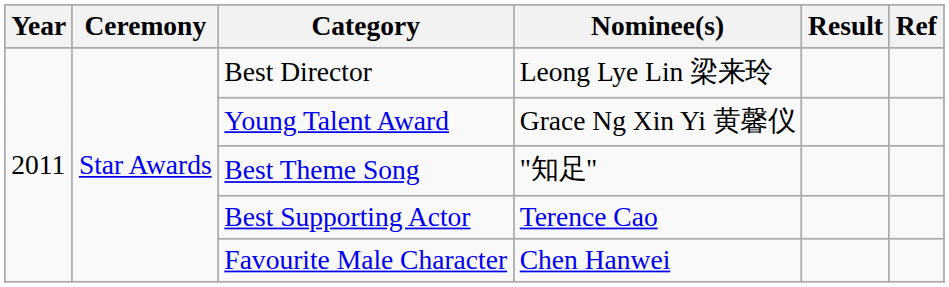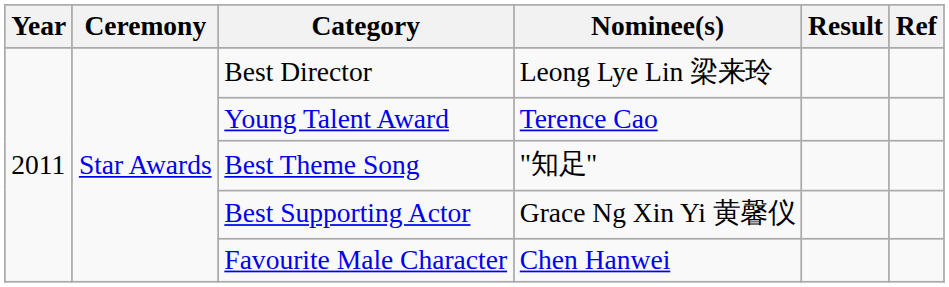 <table class="wikitable sortable">
 <tr>
 <th>Year</th>
 <th>Ceremony</th>
 <th>Category</th>
 <th>Nominee(s)</th>
 <th>Result</th>
 <th>Ref</th>
 </tr>
 <tr>
 <td rowspan="5">2011</td>
 <td rowspan="5"><a href='#'>Star Awards</a></td>
 <td>Best Director</td>
 <td>Leong Lye Lin 梁来玲</td>
 <td></td>
 <td></td>
 </tr>
 <tr>
 <td><a href='#'>Young Talent Award</a></td>
-<td>Grace Ng Xin Yi 黄馨仪</td>
+<td><a href='#'>Terence Cao</a></td>
 <td></td>
 <td></td>
 </tr>
 <tr>
 <td><a href='#'>Best Theme Song</a></td>
 <td>"知足"</td>
 <td></td>
 <td></td>
 </tr>
 <tr>
 <td><a href='#'>Best Supporting Actor</a></td>
-<td><a href='#'>Terence Cao</a></td>
+<td>Grace Ng Xin Yi 黄馨仪</td>
 <td></td>
 <td></td>
 </tr>
 <tr>
 <td><a href='#'>Favourite Male Character</a></td>
 <td><a href='#'>Chen Hanwei</a></td>
 <td></td>
 <td></td>
 </tr>
 </table>
